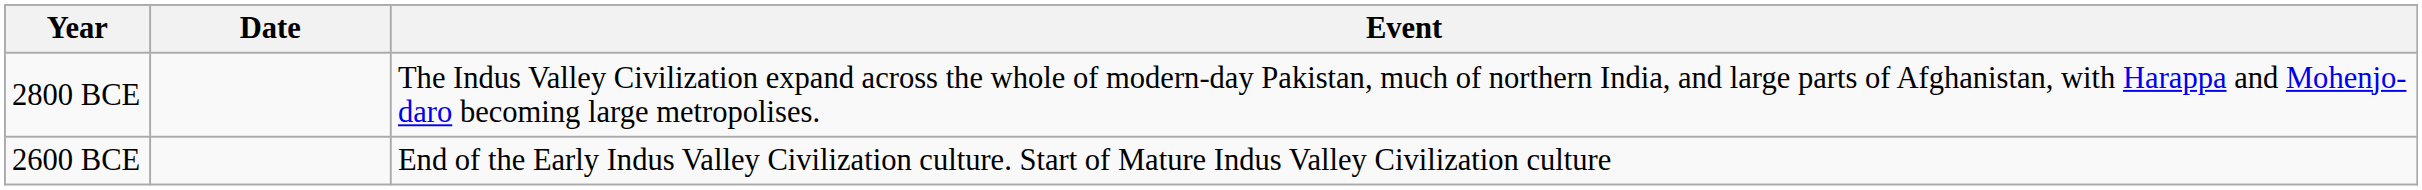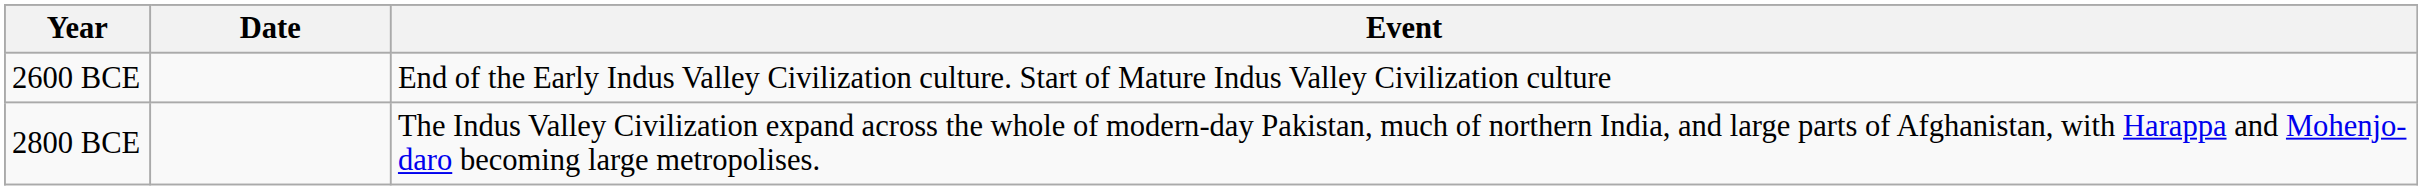 <table class="wikitable" style="width:100%">
 <tr>
 <th style="width:6%">Year</th>
 <th style="width:10%">Date</th>
 <th>Event</th>
 </tr>
 <tr>
+<td>2600 BCE</td>
+<td></td>
+<td>End of the Early Indus Valley Civilization culture. Start of Mature Indus Valley Civilization culture</td>
+</tr>
+<tr>
 <td>2800 BCE</td>
 <td></td>
 <td>The Indus Valley Civilization expand across the whole of modern-day Pakistan, much of northern India, and large parts of Afghanistan, with <a href='#'>Harappa</a> and <a href='#'>Mohenjo-daro</a> becoming large metropolises.</td>
 </tr>
-<tr>
-<td>2600 BCE</td>
-<td></td>
-<td>End of the Early Indus Valley Civilization culture. Start of Mature Indus Valley Civilization culture</td>
-</tr>
 </table>
